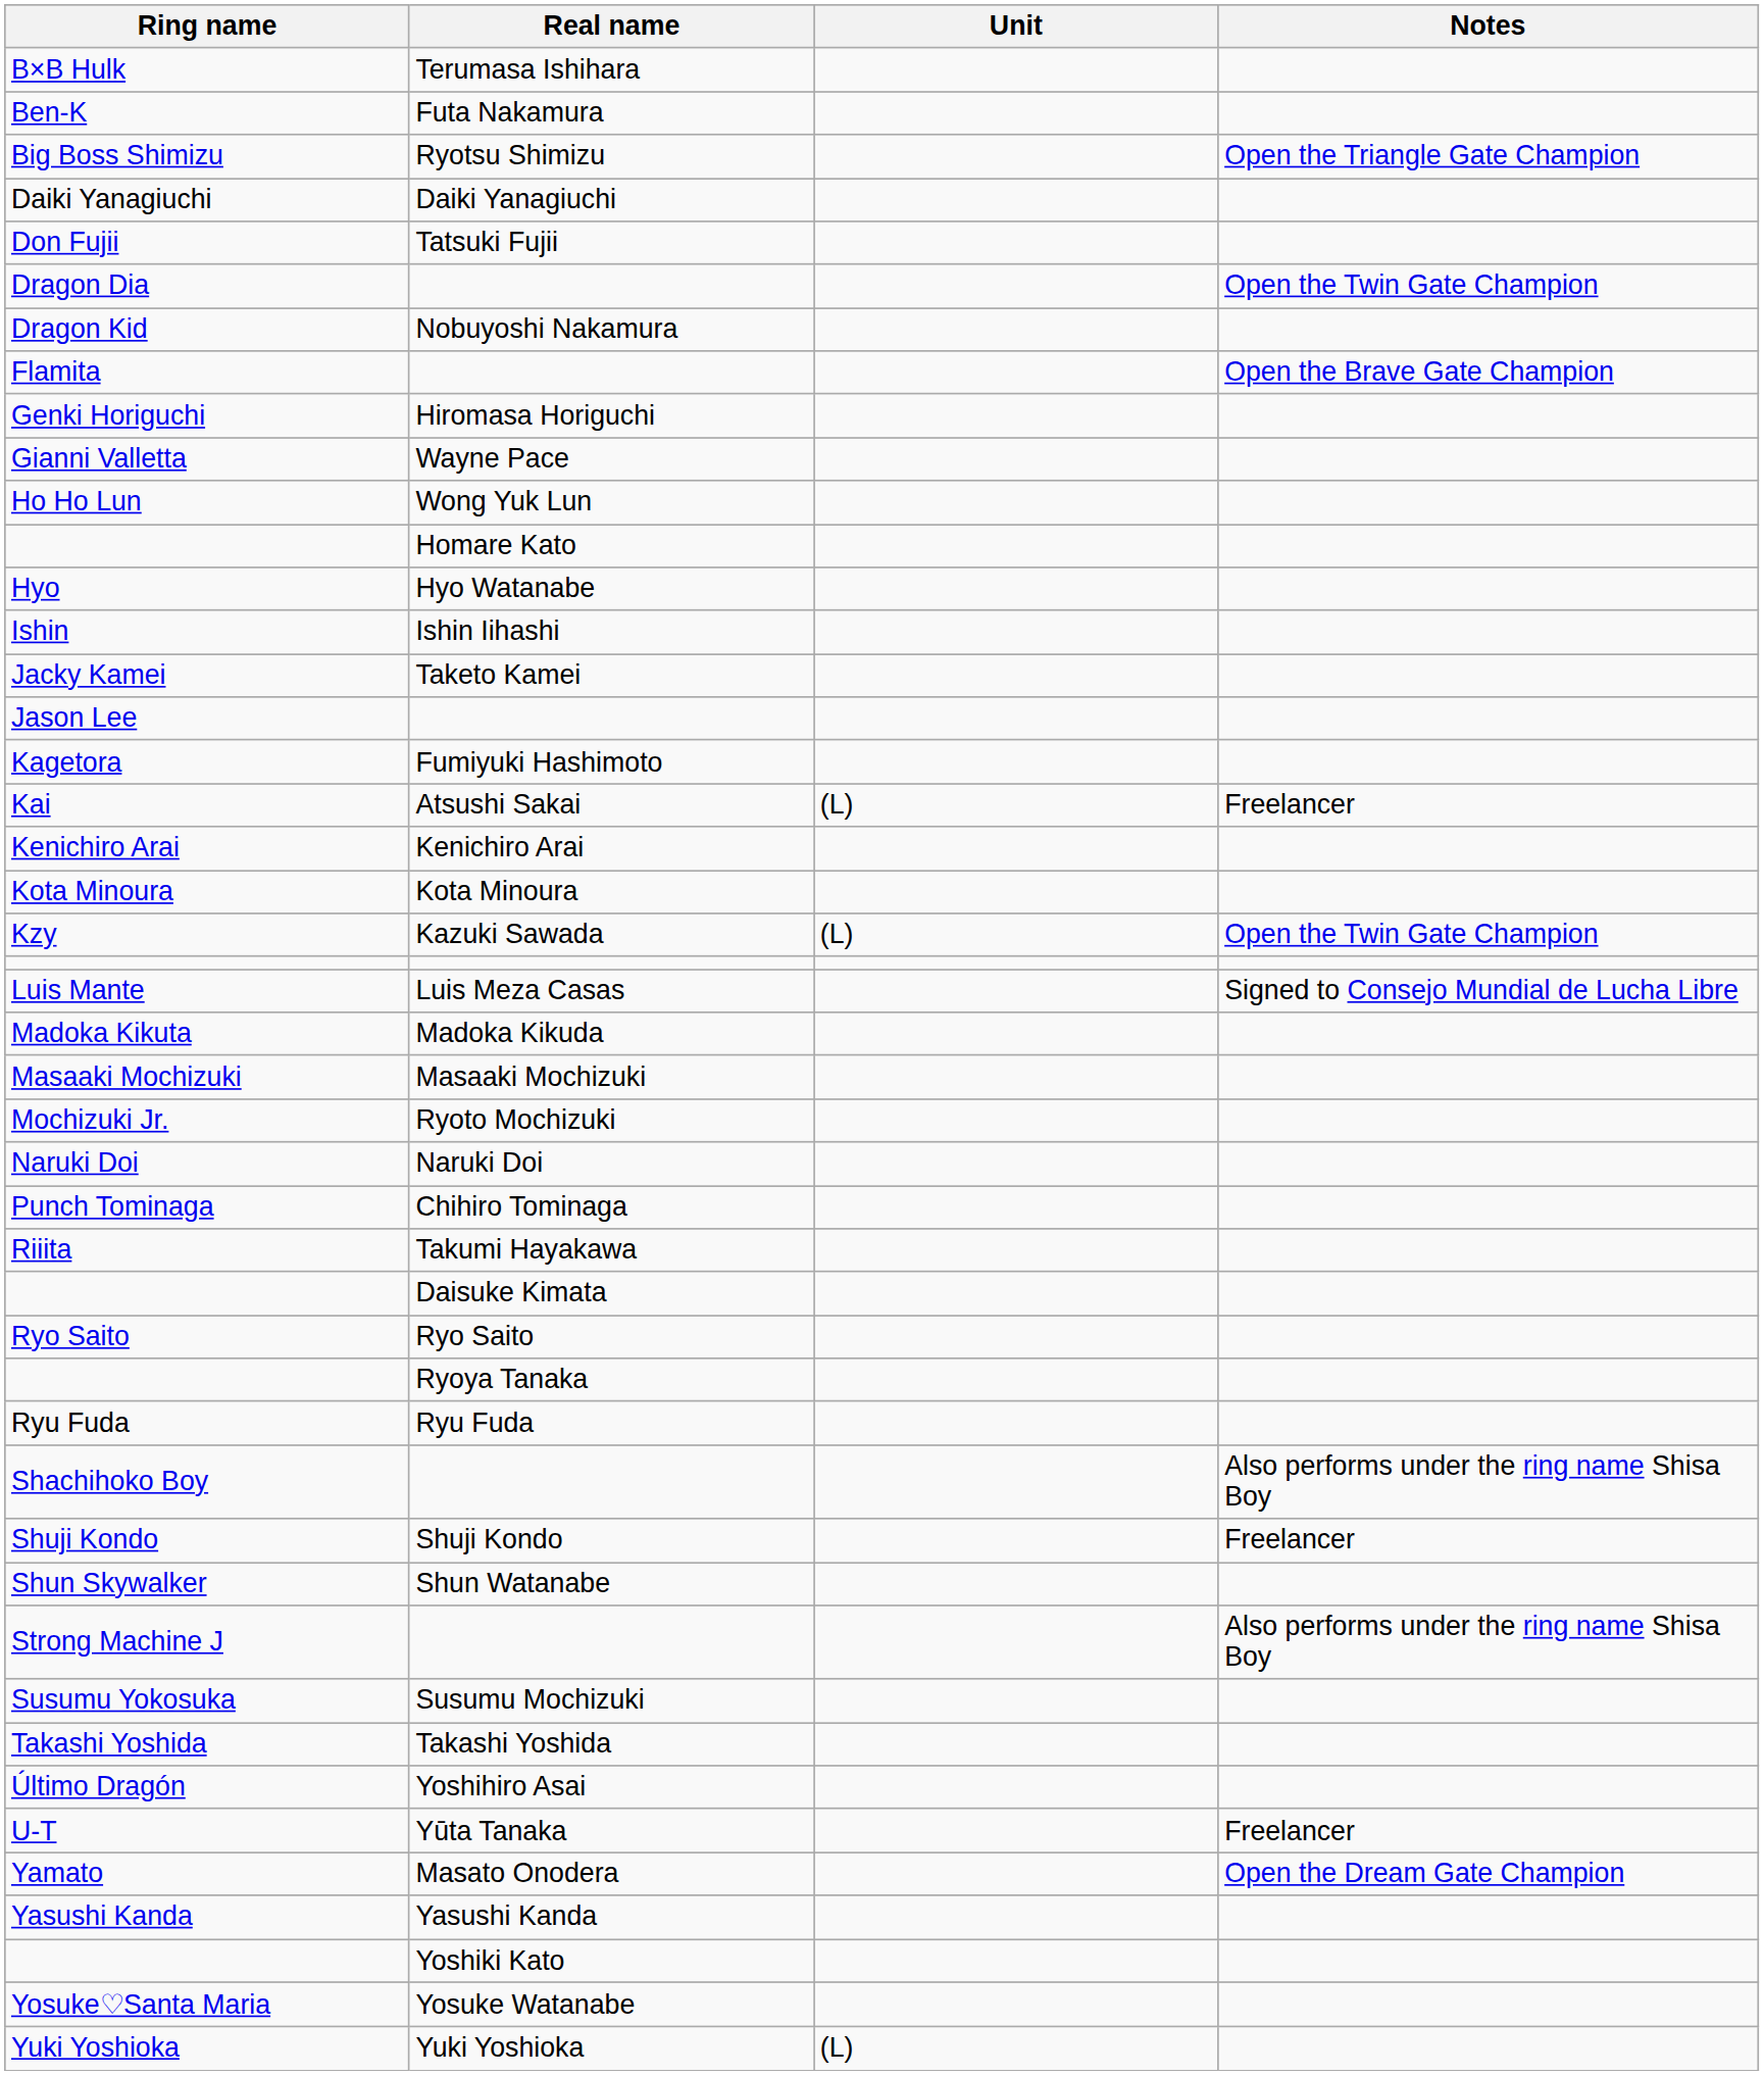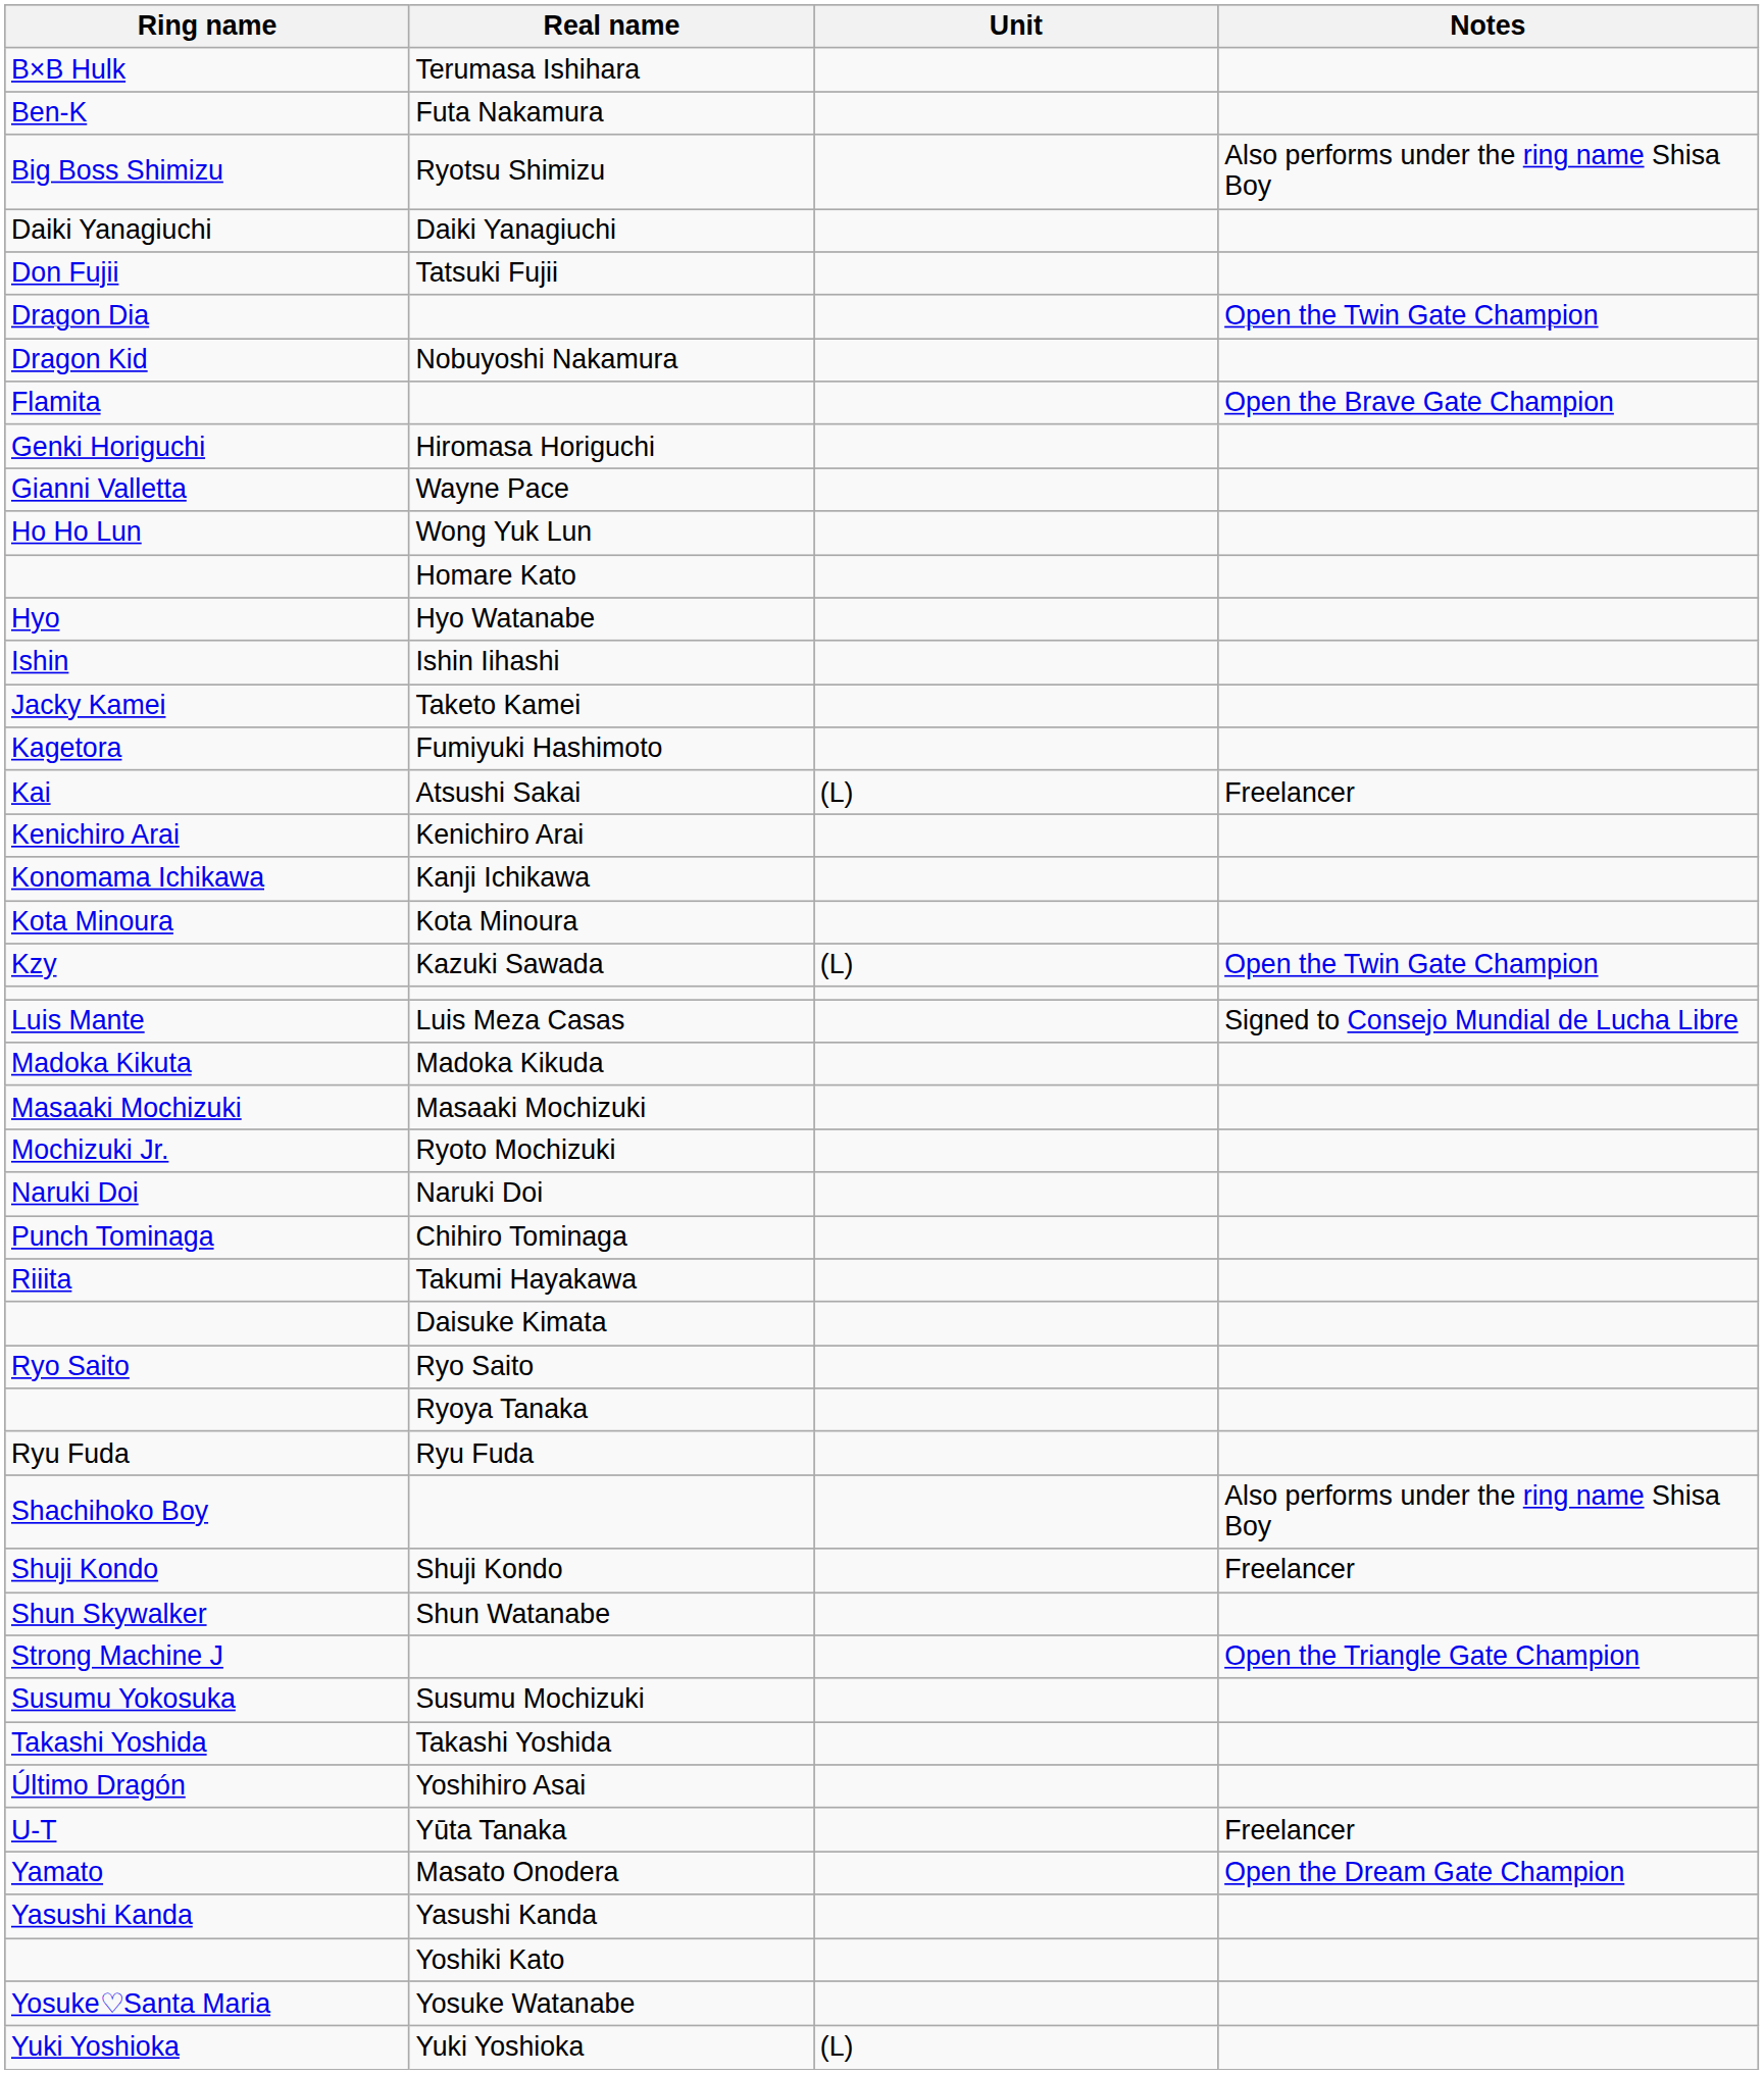 <table class="wikitable sortable" style="width:65%;">
 <tr>
 <th width="15%">Ring name</th>
 <th width="15%">Real name</th>
 <th width="15%">Unit</th>
 <th width="20%">Notes</th>
 </tr>
 <tr>
 <td><a href='#'>B×B Hulk</a></td>
 <td>Terumasa Ishihara</td>
 <td></td>
 <td></td>
 </tr>
 <tr>
 <td><a href='#'>Ben-K</a></td>
 <td>Futa Nakamura</td>
 <td></td>
 <td></td>
 </tr>
 <tr>
 <td><a href='#'>Big Boss Shimizu</a></td>
 <td>Ryotsu Shimizu</td>
 <td></td>
-<td><a href='#'>Open the Triangle Gate Champion</a></td>
+<td>Also performs under the <a href='#'>ring name</a> Shisa Boy</td>
 </tr>
 <tr>
 <td>Daiki Yanagiuchi</td>
 <td>Daiki Yanagiuchi</td>
 <td></td>
 <td></td>
 </tr>
 <tr>
 <td><a href='#'>Don Fujii</a></td>
 <td>Tatsuki Fujii</td>
 <td></td>
 <td></td>
 </tr>
 <tr>
 <td><a href='#'>Dragon Dia</a></td>
 <td><em></em></td>
 <td></td>
 <td><a href='#'>Open the Twin Gate Champion</a></td>
 </tr>
 <tr>
 <td><a href='#'>Dragon Kid</a></td>
 <td>Nobuyoshi Nakamura</td>
 <td></td>
 <td></td>
 </tr>
 <tr>
 <td><a href='#'>Flamita</a></td>
 <td><em></em></td>
 <td></td>
 <td><a href='#'>Open the Brave Gate Champion</a></td>
 </tr>
 <tr>
 <td><a href='#'>Genki Horiguchi</a></td>
 <td>Hiromasa Horiguchi</td>
 <td></td>
 <td></td>
 </tr>
 <tr>
 <td><a href='#'>Gianni Valletta</a></td>
 <td>Wayne Pace</td>
 <td></td>
 <td></td>
 </tr>
 <tr>
 <td><a href='#'>Ho Ho Lun</a></td>
 <td>Wong Yuk Lun</td>
 <td></td>
 <td></td>
 </tr>
 <tr>
 <td></td>
 <td>Homare Kato</td>
 <td></td>
 <td></td>
 </tr>
 <tr>
 <td><a href='#'>Hyo</a></td>
 <td>Hyo Watanabe</td>
 <td></td>
 <td></td>
 </tr>
 <tr>
 <td><a href='#'>Ishin</a></td>
 <td>Ishin Iihashi</td>
 <td></td>
 <td></td>
 </tr>
 <tr>
 <td><a href='#'>Jacky Kamei</a></td>
 <td>Taketo Kamei</td>
 <td></td>
 <td></td>
 </tr>
 <tr>
-<td><a href='#'>Jason Lee</a></td>
-<td><em></em></td>
-<td></td>
-<td></td>
-</tr>
-<tr>
 <td><a href='#'>Kagetora</a></td>
 <td>Fumiyuki Hashimoto</td>
 <td></td>
 <td></td>
 </tr>
 <tr>
 <td><a href='#'>Kai</a></td>
 <td>Atsushi Sakai</td>
 <td> (L)</td>
 <td>Freelancer</td>
 </tr>
 <tr>
 <td><a href='#'>Kenichiro Arai</a></td>
 <td>Kenichiro Arai</td>
+<td></td>
+<td></td>
+</tr>
+<tr>
+<td><a href='#'>Konomama Ichikawa</a></td>
+<td>Kanji Ichikawa</td>
 <td></td>
 <td></td>
 </tr>
 <tr>
 <td><a href='#'>Kota Minoura</a></td>
 <td>Kota Minoura</td>
 <td></td>
 <td></td>
 </tr>
 <tr>
 <td><a href='#'>Kzy</a></td>
 <td>Kazuki Sawada</td>
 <td> (L)</td>
 <td><a href='#'>Open the Twin Gate Champion</a></td>
 </tr>
 <tr>
 <td></td>
 <td><em></em></td>
 <td></td>
 <td></td>
 </tr>
 <tr>
 <td><a href='#'>Luis Mante</a></td>
 <td>Luis Meza Casas</td>
 <td></td>
 <td>Signed to <a href='#'>Consejo Mundial de Lucha Libre</a></td>
 </tr>
 <tr>
 <td><a href='#'>Madoka Kikuta</a></td>
 <td>Madoka Kikuda</td>
 <td></td>
 <td></td>
 </tr>
 <tr>
 <td><a href='#'>Masaaki Mochizuki</a></td>
 <td>Masaaki Mochizuki</td>
 <td></td>
 <td></td>
 </tr>
 <tr>
 <td><a href='#'>Mochizuki Jr.</a></td>
 <td>Ryoto Mochizuki</td>
 <td></td>
 </tr>
 <tr>
 <td><a href='#'>Naruki Doi</a></td>
 <td>Naruki Doi</td>
 <td></td>
 <td></td>
 </tr>
 <tr>
 <td><a href='#'>Punch Tominaga</a></td>
 <td>Chihiro Tominaga</td>
 <td></td>
 <td></td>
 </tr>
 <tr>
 <td><a href='#'>Riiita</a></td>
 <td>Takumi Hayakawa</td>
 <td></td>
 <td></td>
 </tr>
 <tr>
 <td></td>
 <td>Daisuke Kimata</td>
 <td></td>
 <td></td>
 </tr>
 <tr>
 <td><a href='#'>Ryo Saito</a></td>
 <td>Ryo Saito</td>
 <td></td>
 <td></td>
 </tr>
 <tr>
 <td></td>
 <td>Ryoya Tanaka</td>
 <td></td>
 <td></td>
 </tr>
 <tr>
 <td>Ryu Fuda</td>
 <td>Ryu Fuda</td>
 <td></td>
 <td></td>
 </tr>
 <tr>
 <td><a href='#'>Shachihoko Boy</a></td>
 <td><em></em></td>
 <td></td>
 <td>Also performs under the <a href='#'>ring name</a> Shisa Boy</td>
 </tr>
 <tr>
 <td><a href='#'>Shuji Kondo</a></td>
 <td>Shuji Kondo</td>
 <td></td>
 <td>Freelancer</td>
 </tr>
 <tr>
 <td><a href='#'>Shun Skywalker</a></td>
 <td>Shun Watanabe</td>
 <td></td>
 <td></td>
 </tr>
 <tr>
 <td><a href='#'>Strong Machine J</a></td>
 <td><em></em></td>
 <td></td>
-<td>Also performs under the <a href='#'>ring name</a> Shisa Boy</td>
+<td><a href='#'>Open the Triangle Gate Champion</a></td>
 </tr>
 <tr>
 <td><a href='#'>Susumu Yokosuka</a></td>
 <td>Susumu Mochizuki</td>
 <td></td>
 <td></td>
 </tr>
 <tr>
 <td><a href='#'>Takashi Yoshida</a></td>
 <td>Takashi Yoshida</td>
 <td></td>
 <td></td>
 </tr>
 <tr>
 <td><a href='#'>Último Dragón</a></td>
 <td>Yoshihiro Asai</td>
 <td></td>
 <td></td>
 </tr>
 <tr>
 <td><a href='#'>U-T</a></td>
 <td>Yūta Tanaka</td>
 <td></td>
 <td>Freelancer</td>
 </tr>
 <tr>
 <td><a href='#'>Yamato</a></td>
 <td>Masato Onodera</td>
 <td></td>
 <td><a href='#'>Open the Dream Gate Champion</a></td>
 </tr>
 <tr>
 <td><a href='#'>Yasushi Kanda</a></td>
 <td>Yasushi Kanda</td>
 <td></td>
 <td></td>
 </tr>
 <tr>
 <td></td>
 <td>Yoshiki Kato</td>
 <td></td>
 <td></td>
 </tr>
 <tr>
 <td><a href='#'>Yosuke♡Santa Maria</a></td>
 <td>Yosuke Watanabe</td>
 <td></td>
 <td></td>
 </tr>
 <tr>
 <td><a href='#'>Yuki Yoshioka</a></td>
 <td>Yuki Yoshioka</td>
 <td> (L)</td>
 <td></td>
 </tr>
 </table>
